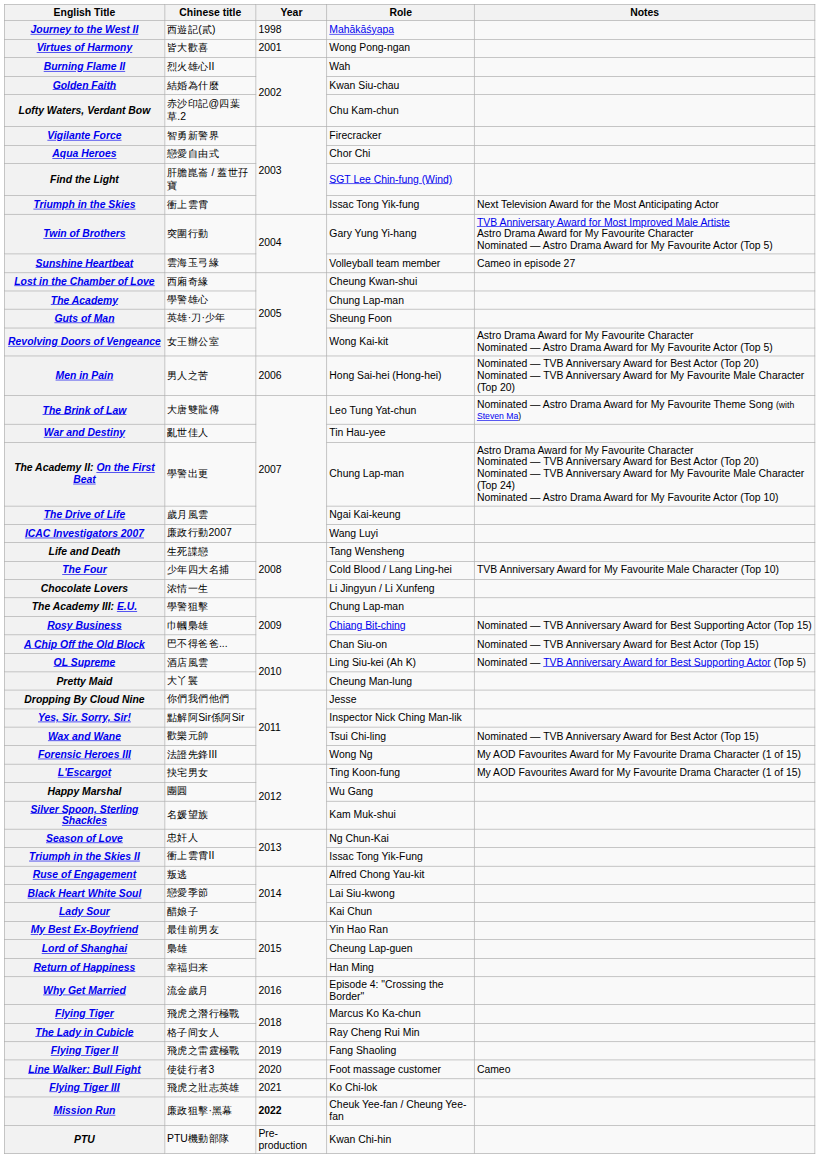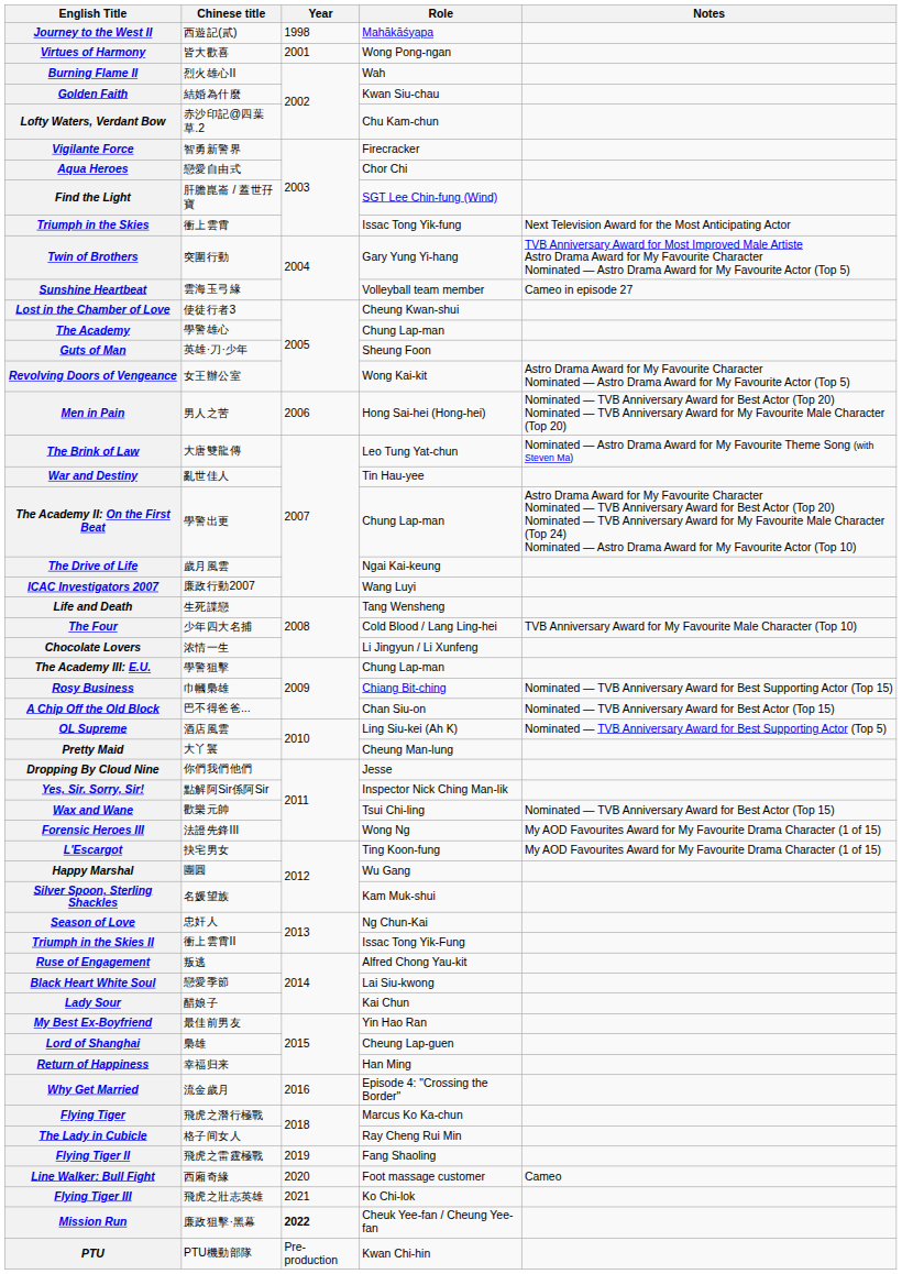 <table class="wikitable plainrowheaders sortable">
 <tr>
 <th scope="col">English Title</th>
 <th scope="col">Chinese title</th>
 <th scope="col">Year</th>
 <th scope="col">Role</th>
 <th scope="col" class="unsortable">Notes</th>
 </tr>
 <tr>
 <th scope="row"><em><a href='#'>Journey to the West II</a></em></th>
 <td>西遊記(貳)</td>
 <td>1998</td>
 <td><a href='#'>Mahākāśyapa</a></td>
 <td></td>
 </tr>
 <tr>
 <th scope="row"><em><a href='#'>Virtues of Harmony</a></em></th>
 <td>皆大歡喜</td>
 <td>2001</td>
 <td>Wong Pong-ngan</td>
 <td></td>
 </tr>
 <tr>
 <th scope="row"><em><a href='#'>Burning Flame II</a></em></th>
 <td>烈火雄心II</td>
 <td rowspan="3">2002</td>
 <td>Wah</td>
 <td></td>
 </tr>
 <tr>
 <th scope="row"><em><a href='#'>Golden Faith</a></em></th>
 <td>結婚為什麼</td>
 <td>Kwan Siu-chau</td>
 <td></td>
 </tr>
 <tr>
 <th scope="row"><em>Lofty Waters, Verdant Bow</em></th>
 <td>赤沙印記@四葉草.2</td>
 <td>Chu Kam-chun</td>
 <td></td>
 </tr>
 <tr>
 <th scope="row"><em><a href='#'>Vigilante Force</a></em></th>
 <td>智勇新警界</td>
 <td rowspan="4">2003</td>
 <td>Firecracker</td>
 <td></td>
 </tr>
 <tr>
 <th scope="row"><em><a href='#'>Aqua Heroes</a></em></th>
 <td>戀愛自由式</td>
 <td>Chor Chi</td>
 <td></td>
 </tr>
 <tr>
 <th scope="row"><em>Find the Light</em></th>
 <td>肝膽崑崙 / 蓋世孖寶</td>
 <td><a href='#'>SGT Lee Chin-fung (Wind)</a></td>
 <td></td>
 </tr>
 <tr>
 <th scope="row"><em><a href='#'>Triumph in the Skies</a></em></th>
 <td>衝上雲霄</td>
 <td>Issac Tong Yik-fung</td>
 <td>Next Television Award for the Most Anticipating Actor</td>
 </tr>
 <tr>
 <th scope="row"><em><a href='#'>Twin of Brothers</a></em></th>
 <td>突圍行動</td>
 <td rowspan="2">2004</td>
 <td>Gary Yung Yi-hang</td>
 <td><a href='#'>TVB Anniversary Award for Most Improved Male Artiste</a><br>Astro Drama Award for My Favourite Character<br>Nominated — Astro Drama Award for My Favourite Actor (Top 5)</td>
 </tr>
 <tr>
 <th scope="row"><em><a href='#'>Sunshine Heartbeat</a></em></th>
 <td>雲海玉弓緣</td>
 <td>Volleyball team member</td>
 <td>Cameo in episode 27</td>
 </tr>
 <tr>
 <th scope="row"><em><a href='#'>Lost in the Chamber of Love</a></em></th>
-<td>西廂奇緣</td>
+<td>使徒行者3</td>
 <td rowspan="4">2005</td>
 <td>Cheung Kwan-shui</td>
 <td></td>
 </tr>
 <tr>
 <th scope="row"><em><a href='#'>The Academy</a></em></th>
 <td>學警雄心</td>
 <td>Chung Lap-man</td>
 <td></td>
 </tr>
 <tr>
 <th scope="row"><em><a href='#'>Guts of Man</a></em></th>
 <td>英雄·刀·少年</td>
 <td>Sheung Foon</td>
 <td></td>
 </tr>
 <tr>
 <th scope="row"><em><a href='#'>Revolving Doors of Vengeance</a></em></th>
 <td>女王辦公室</td>
 <td>Wong Kai-kit</td>
 <td>Astro Drama Award for My Favourite Character<br>Nominated — Astro Drama Award for My Favourite Actor (Top 5)</td>
 </tr>
 <tr>
 <th scope="row"><em><a href='#'>Men in Pain</a></em></th>
 <td>男人之苦</td>
 <td>2006</td>
 <td>Hong Sai-hei (Hong-hei)</td>
 <td>Nominated — TVB Anniversary Award for Best Actor (Top 20)<br>Nominated — TVB Anniversary Award for My Favourite Male Character (Top 20)</td>
 </tr>
 <tr>
 <th scope="row"><em><a href='#'>The Brink of Law</a></em></th>
 <td>大唐雙龍傳</td>
 <td rowspan="5">2007</td>
 <td>Leo Tung Yat-chun</td>
 <td>Nominated — Astro Drama Award for My Favourite Theme Song <small>(with <a href='#'>Steven Ma</a>)</small></td>
 </tr>
 <tr>
 <th scope="row"><em><a href='#'>War and Destiny</a></em></th>
 <td>亂世佳人</td>
 <td>Tin Hau-yee</td>
 <td></td>
 </tr>
 <tr>
 <th scope="row"><em>The Academy II: <a href='#'>On the First Beat</a></em></th>
 <td>學警出更</td>
 <td>Chung Lap-man</td>
 <td>Astro Drama Award for My Favourite Character<br>Nominated — TVB Anniversary Award for Best Actor (Top 20)<br>Nominated — TVB Anniversary Award for My Favourite Male Character (Top 24)<br>Nominated — Astro Drama Award for My Favourite Actor (Top 10)</td>
 </tr>
 <tr>
 <th scope="row"><em><a href='#'>The Drive of Life</a></em></th>
 <td>歲月風雲</td>
 <td>Ngai Kai-keung</td>
 <td></td>
 </tr>
 <tr>
 <th scope="row"><em><a href='#'>ICAC Investigators 2007</a></em></th>
 <td>廉政行動2007</td>
 <td>Wang Luyi</td>
 <td></td>
 </tr>
 <tr>
 <th scope="row"><em>Life and Death</em></th>
 <td>生死諜戀</td>
 <td rowspan="3">2008</td>
 <td>Tang Wensheng</td>
 <td></td>
 </tr>
 <tr>
 <th scope="row"><em><a href='#'>The Four</a></em></th>
 <td>少年四大名捕</td>
 <td>Cold Blood / Lang Ling-hei</td>
 <td>TVB Anniversary Award for My Favourite Male Character (Top 10)</td>
 </tr>
 <tr>
 <th scope="row"><em>Chocolate Lovers</em></th>
 <td>浓情一生</td>
 <td>Li Jingyun / Li Xunfeng</td>
 <td></td>
 </tr>
 <tr>
 <th scope="row"><em>The Academy III: <a href='#'>E.U.</a></em></th>
 <td>學警狙擊</td>
 <td rowspan="3">2009</td>
 <td>Chung Lap-man</td>
 <td></td>
 </tr>
 <tr>
 <th scope="row"><em><a href='#'>Rosy Business</a></em></th>
 <td>巾幗梟雄</td>
 <td><a href='#'>Chiang Bit-ching</a></td>
 <td>Nominated — TVB Anniversary Award for Best Supporting Actor (Top 15)</td>
 </tr>
 <tr>
 <th scope="row"><em><a href='#'>A Chip Off the Old Block</a></em></th>
 <td>巴不得爸爸...</td>
 <td>Chan Siu-on</td>
 <td>Nominated — TVB Anniversary Award for Best Actor (Top 15)</td>
 </tr>
 <tr>
 <th scope="row"><em><a href='#'>OL Supreme</a></em></th>
 <td>酒店風雲</td>
 <td rowspan="2">2010</td>
 <td>Ling Siu-kei (Ah K)</td>
 <td>Nominated — <a href='#'>TVB Anniversary Award for Best Supporting Actor</a> (Top 5)</td>
 </tr>
 <tr>
 <th scope="row"><em>Pretty Maid</em></th>
 <td>大丫鬟</td>
 <td>Cheung Man-lung</td>
 <td></td>
 </tr>
 <tr>
 <th scope="row"><em>Dropping By Cloud Nine</em></th>
 <td>你們我們他們</td>
 <td rowspan="4">2011</td>
 <td>Jesse</td>
 <td></td>
 </tr>
 <tr>
 <th scope="row"><em><a href='#'>Yes, Sir. Sorry, Sir!</a></em></th>
 <td>點解阿Sir係阿Sir</td>
 <td>Inspector Nick Ching Man-lik</td>
 <td></td>
 </tr>
 <tr>
 <th scope="row"><em><a href='#'>Wax and Wane</a></em></th>
 <td>歡樂元帥</td>
 <td>Tsui Chi-ling</td>
 <td>Nominated — TVB Anniversary Award for Best Actor (Top 15)</td>
 </tr>
 <tr>
 <th scope="row"><em><a href='#'>Forensic Heroes III</a></em></th>
 <td>法證先鋒III</td>
 <td>Wong Ng</td>
 <td>My AOD Favourites Award for My Favourite Drama Character (1 of 15)</td>
 </tr>
 <tr>
 <th scope="row"><em><a href='#'>L'Escargot</a></em></th>
 <td>抉宅男女</td>
 <td rowspan="3">2012</td>
 <td>Ting Koon-fung</td>
 <td>My AOD Favourites Award for My Favourite Drama Character (1 of 15)</td>
 </tr>
 <tr>
 <th scope="row"><em>Happy Marshal</em></th>
 <td>團圓</td>
 <td>Wu Gang</td>
 <td></td>
 </tr>
 <tr>
 <th scope="row"><em><a href='#'>Silver Spoon, Sterling Shackles</a></em></th>
 <td>名媛望族</td>
 <td>Kam Muk-shui</td>
 <td></td>
 </tr>
 <tr>
 <th scope="row"><em><a href='#'>Season of Love</a></em></th>
 <td>忠奸人</td>
 <td rowspan="2">2013</td>
 <td>Ng Chun-Kai</td>
 <td></td>
 </tr>
 <tr>
 <th scope="row"><em><a href='#'>Triumph in the Skies II</a></em></th>
 <td>衝上雲霄II</td>
 <td>Issac Tong Yik-Fung</td>
 <td></td>
 </tr>
 <tr>
 <th scope="row"><em><a href='#'>Ruse of Engagement</a></em></th>
 <td>叛逃</td>
 <td rowspan="3">2014</td>
 <td>Alfred Chong Yau-kit</td>
 <td></td>
 </tr>
 <tr>
 <th scope="row"><em><a href='#'>Black Heart White Soul</a></em></th>
 <td>戀愛季節</td>
 <td>Lai Siu-kwong</td>
 <td></td>
 </tr>
 <tr>
 <th scope="row"><em><a href='#'>Lady Sour</a></em></th>
 <td>醋娘子</td>
 <td>Kai Chun</td>
 <td></td>
 </tr>
 <tr>
 <th scope="row"><em><a href='#'>My Best Ex-Boyfriend</a></em></th>
 <td>最佳前男友</td>
 <td rowspan="3">2015</td>
 <td>Yin Hao Ran</td>
 <td></td>
 </tr>
 <tr>
 <th scope="row"><em><a href='#'>Lord of Shanghai</a></em></th>
 <td>梟雄</td>
 <td>Cheung Lap-guen</td>
 <td></td>
 </tr>
 <tr>
 <th scope="row"><em><a href='#'>Return of Happiness</a></em></th>
 <td>幸福归来</td>
 <td>Han Ming</td>
 <td></td>
 </tr>
 <tr>
 <th scope="row"><em><a href='#'>Why Get Married</a></em></th>
 <td>流金歲月</td>
 <td>2016</td>
 <td>Episode 4: "Crossing the Border"</td>
 <td></td>
 </tr>
 <tr>
 <th scope="row"><em><a href='#'>Flying Tiger</a></em></th>
 <td>飛虎之潛行極戰</td>
 <td rowspan="2">2018</td>
 <td>Marcus Ko Ka-chun</td>
 <td></td>
 </tr>
 <tr>
 <th scope="row"><em><a href='#'>The Lady in Cubicle</a></em></th>
 <td>格子间女人</td>
 <td>Ray Cheng Rui Min</td>
 <td></td>
 </tr>
 <tr>
 <th scope="row"><em><a href='#'>Flying Tiger II</a></em></th>
 <td>飛虎之雷霆極戰</td>
 <td>2019</td>
 <td>Fang Shaoling</td>
 <td></td>
 </tr>
 <tr>
 <th scope="row"><em><a href='#'>Line Walker: Bull Fight</a></em></th>
-<td>使徒行者3</td>
+<td>西廂奇緣</td>
 <td>2020</td>
 <td>Foot massage customer</td>
 <td>Cameo</td>
 </tr>
 <tr>
 <th scope="row"><em><a href='#'>Flying Tiger III</a></em></th>
 <td>飛虎之壯志英雄</td>
 <td>2021</td>
 <td>Ko Chi-lok</td>
 <td></td>
 </tr>
 <tr>
 <th scope="row"><em><a href='#'>Mission Run</a></em></th>
 <td>廉政狙擊·黑幕</td>
 <td><strong>2022</strong></td>
 <td>Cheuk Yee-fan / Cheung Yee-fan</td>
 <td></td>
 </tr>
 <tr>
 <th scope="row"><em> PTU </em></th>
 <td>PTU機動部隊</td>
 <td>Pre-production</td>
 <td>Kwan Chi-hin</td>
 <td></td>
 </tr>
 </table>
